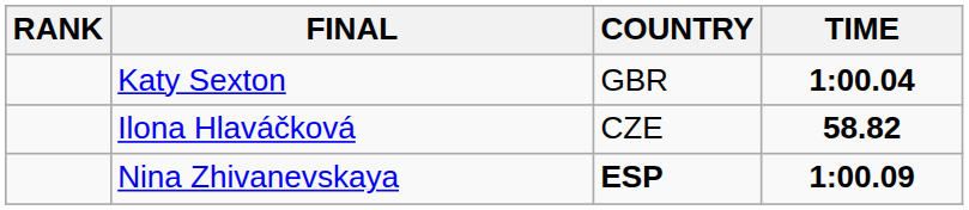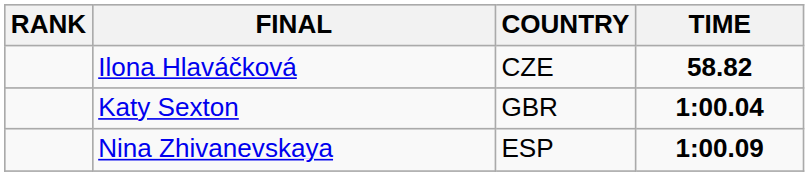 <table class="wikitable">
 <tr>
 <th>RANK</th>
 <th align="left" style="width: 15em">FINAL</th>
 <th>COUNTRY</th>
 <th style="width: 6em">TIME</th>
 </tr>
 <tr>
 <td align="center"></td>
+<td><a href='#'>Ilona Hlaváčková</a></td>
+<td> CZE</td>
+<td align="center"><strong>58.82</strong></td>
+</tr>
+<tr>
+<td align="center"></td>
 <td><a href='#'>Katy Sexton</a></td>
 <td> GBR</td>
 <td align="center"><strong>1:00.04</strong></td>
 </tr>
 <tr>
 <td align="center"></td>
-<td><a href='#'>Ilona Hlaváčková</a></td>
-<td> CZE</td>
-<td align="center"><strong>58.82</strong></td>
-</tr>
-<tr>
-<td align="center"></td>
 <td><a href='#'>Nina Zhivanevskaya</a></td>
-<td><strong> ESP</strong></td>
+<td> ESP</td>
 <td align="center"><strong>1:00.09</strong></td>
 </tr>
 </table>
